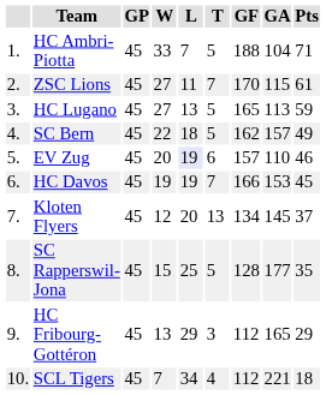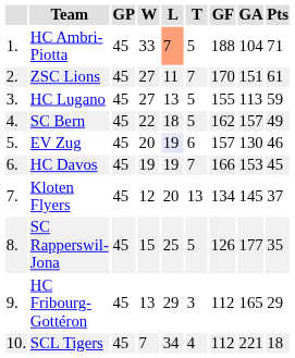 <table>
 <tr>
 <th colspan=2></th>
 </tr>
 <tr bgcolor="#e0e0e0">
 <th width=10></th>
 <th width=70>Team</th>
 <th width=20>GP</th>
 <th width=20>W</th>
 <th width=20>L</th>
 <th width=20>T</th>
 <th width=20>GF</th>
 <th width=20>GA</th>
 <th width=20>Pts</th>
 </tr>
 <tr>
 <td>1.</td>
 <td><a href='#'>HC Ambri-Piotta</a></td>
 <td>45</td>
 <td>33</td>
-<td>7</td>
+<td style="background: lightsalmon;">7</td>
 <td>5</td>
 <td>188</td>
 <td>104</td>
 <td>71</td>
 </tr>
 <tr bgcolor="#f0f0f0">
 <td>2.</td>
 <td><a href='#'>ZSC Lions</a></td>
 <td>45</td>
 <td>27</td>
 <td>11</td>
 <td>7</td>
 <td>170</td>
-<td>115</td>
+<td>151</td>
 <td>61</td>
 </tr>
 <tr>
 <td>3.</td>
 <td><a href='#'>HC Lugano</a></td>
 <td>45</td>
 <td>27</td>
 <td>13</td>
 <td>5</td>
-<td>165</td>
+<td>155</td>
 <td>113</td>
 <td>59</td>
 </tr>
 <tr bgcolor="#f0f0f0">
 <td>4.</td>
 <td><a href='#'>SC Bern</a></td>
 <td>45</td>
 <td>22</td>
 <td>18</td>
 <td>5</td>
 <td>162</td>
 <td>157</td>
 <td>49</td>
 </tr>
 <tr>
 <td>5.</td>
 <td><a href='#'>EV Zug</a></td>
 <td>45</td>
 <td>20</td>
 <td style="background: lavender;">19</td>
 <td>6</td>
 <td>157</td>
-<td>110</td>
+<td>130</td>
 <td>46</td>
 </tr>
 <tr bgcolor="#f0f0f0">
 <td>6.</td>
 <td><a href='#'>HC Davos</a></td>
 <td>45</td>
 <td>19</td>
 <td>19</td>
 <td>7</td>
 <td>166</td>
 <td>153</td>
 <td>45</td>
 </tr>
 <tr>
 <td>7.</td>
 <td><a href='#'>Kloten Flyers</a></td>
 <td>45</td>
 <td>12</td>
 <td>20</td>
 <td>13</td>
 <td>134</td>
 <td>145</td>
 <td>37</td>
 </tr>
 <tr bgcolor="#f0f0f0">
 <td>8.</td>
 <td><a href='#'>SC Rapperswil-Jona</a></td>
 <td>45</td>
 <td>15</td>
 <td>25</td>
 <td>5</td>
-<td>128</td>
+<td>126</td>
 <td>177</td>
 <td>35</td>
 </tr>
 <tr>
 <td>9.</td>
 <td><a href='#'>HC Fribourg-Gottéron</a></td>
 <td>45</td>
 <td>13</td>
 <td>29</td>
 <td>3</td>
 <td>112</td>
 <td>165</td>
 <td>29</td>
 </tr>
 <tr bgcolor="#f0f0f0">
 <td>10.</td>
 <td><a href='#'>SCL Tigers</a></td>
 <td>45</td>
 <td>7</td>
 <td>34</td>
 <td>4</td>
 <td>112</td>
 <td>221</td>
 <td>18</td>
 </tr>
 </table>
